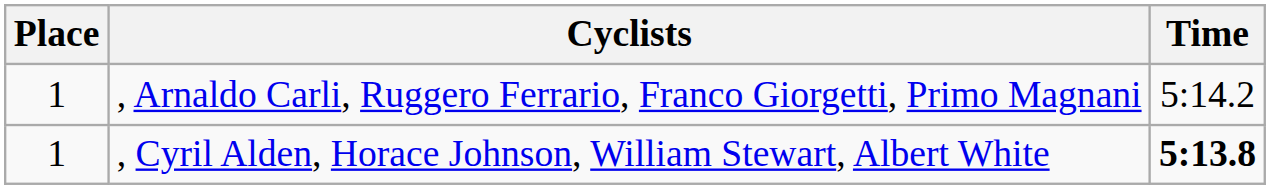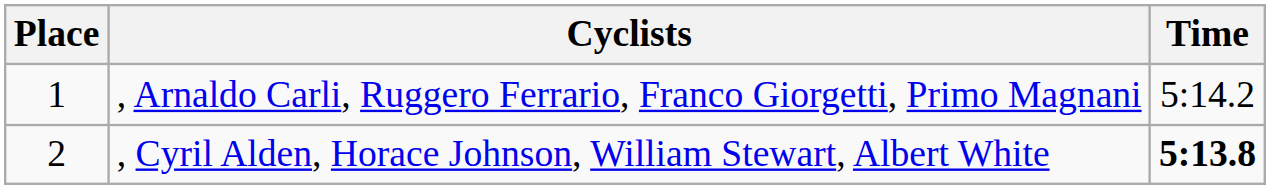 <table class=wikitable style="text-align:center">
 <tr>
 <th>Place</th>
 <th>Cyclists</th>
 <th>Time</th>
 </tr>
 <tr>
 <td>1</td>
 <td align=left>, <a href='#'>Arnaldo Carli</a>, <a href='#'>Ruggero Ferrario</a>, <a href='#'>Franco Giorgetti</a>, <a href='#'>Primo Magnani</a></td>
 <td>5:14.2</td>
 </tr>
 <tr>
-<td>1</td>
+<td>2</td>
 <td align=left>, <a href='#'>Cyril Alden</a>, <a href='#'>Horace Johnson</a>, <a href='#'>William Stewart</a>, <a href='#'>Albert White</a></td>
 <td><strong>5:13.8</strong></td>
 </tr>
 </table>
